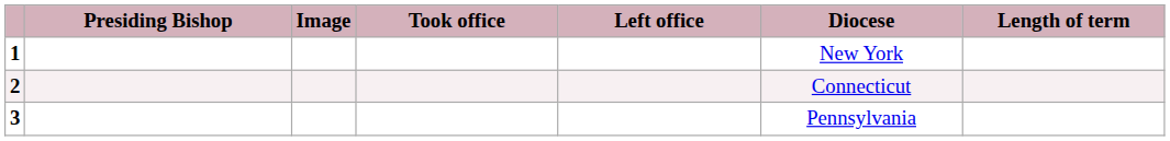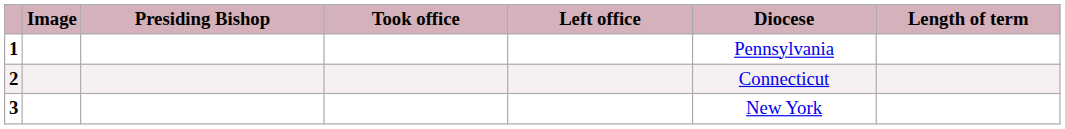 <table class="sortable wikitable" style="text-align: center;">
 <tr>
 <th style="background-color: #D4B1BB;"></th>
+<th class="unsortable" style="background-color: #D4B1BB;">Image</th>
 <th style="background-color: #D4B1BB;" width=200px>Presiding Bishop</th>
-<th class="unsortable" style="background-color: #D4B1BB;">Image</th>
 <th style="background-color: #D4B1BB;" width=150px>Took office</th>
 <th style="background-color: #D4B1BB;" width=150px>Left office</th>
 <th style="background-color: #D4B1BB;" width=150px>Diocese</th>
 <th style="background-color: #D4B1BB;" width=150px>Length of term</th>
 </tr>
 <tr style="background-color: white;">
 <td><strong>1</strong></td>
+<td></td>
 <td><strong></strong></td>
 <td></td>
 <td></td>
-<td></td>
-<td><a href='#'>New York</a></td>
+<td><a href='#'>Pennsylvania</a></td>
 <td></td>
 </tr>
 <tr style="background-color: #F7F0F2;">
 <td><strong>2</strong></td>
+<td></td>
 <td><strong></strong></td>
-<td></td>
 <td></td>
 <td></td>
 <td><a href='#'>Connecticut</a></td>
 <td></td>
 </tr>
 <tr style="background-color: white;">
 <td><strong>3</strong></td>
+<td></td>
 <td><strong></strong></td>
 <td></td>
 <td></td>
-<td></td>
-<td><a href='#'>Pennsylvania</a></td>
+<td><a href='#'>New York</a></td>
 <td></td>
 </tr>
 </table>
